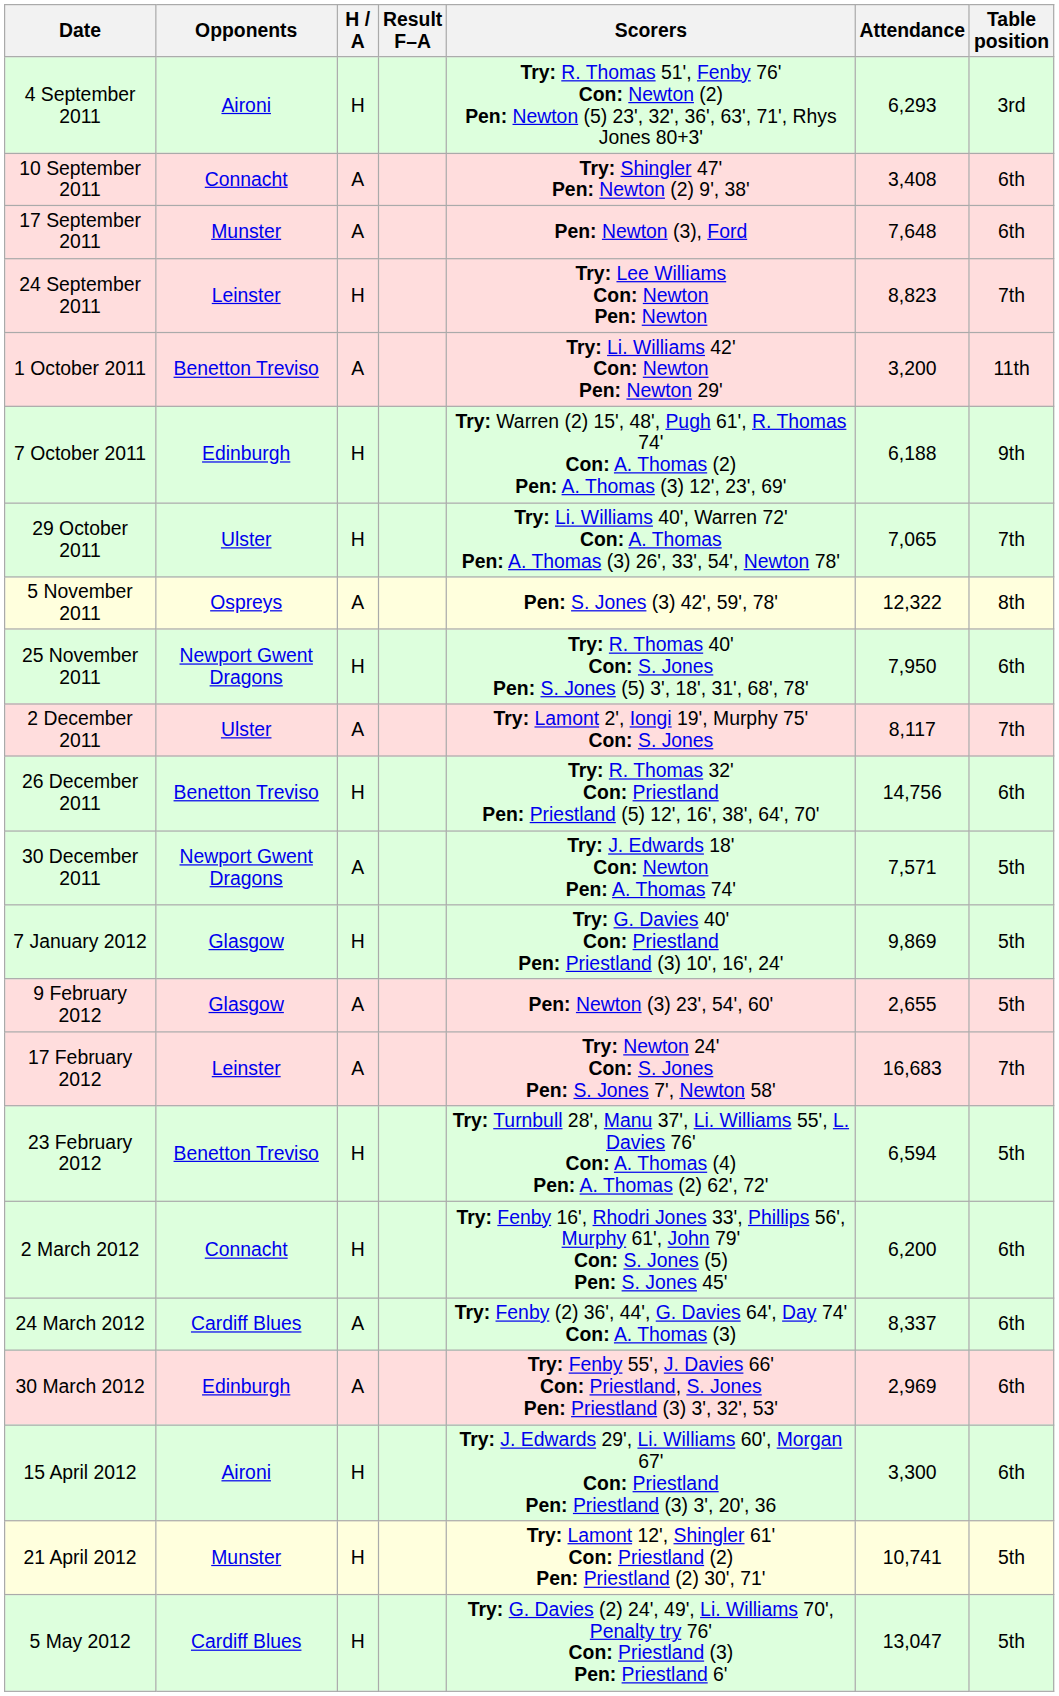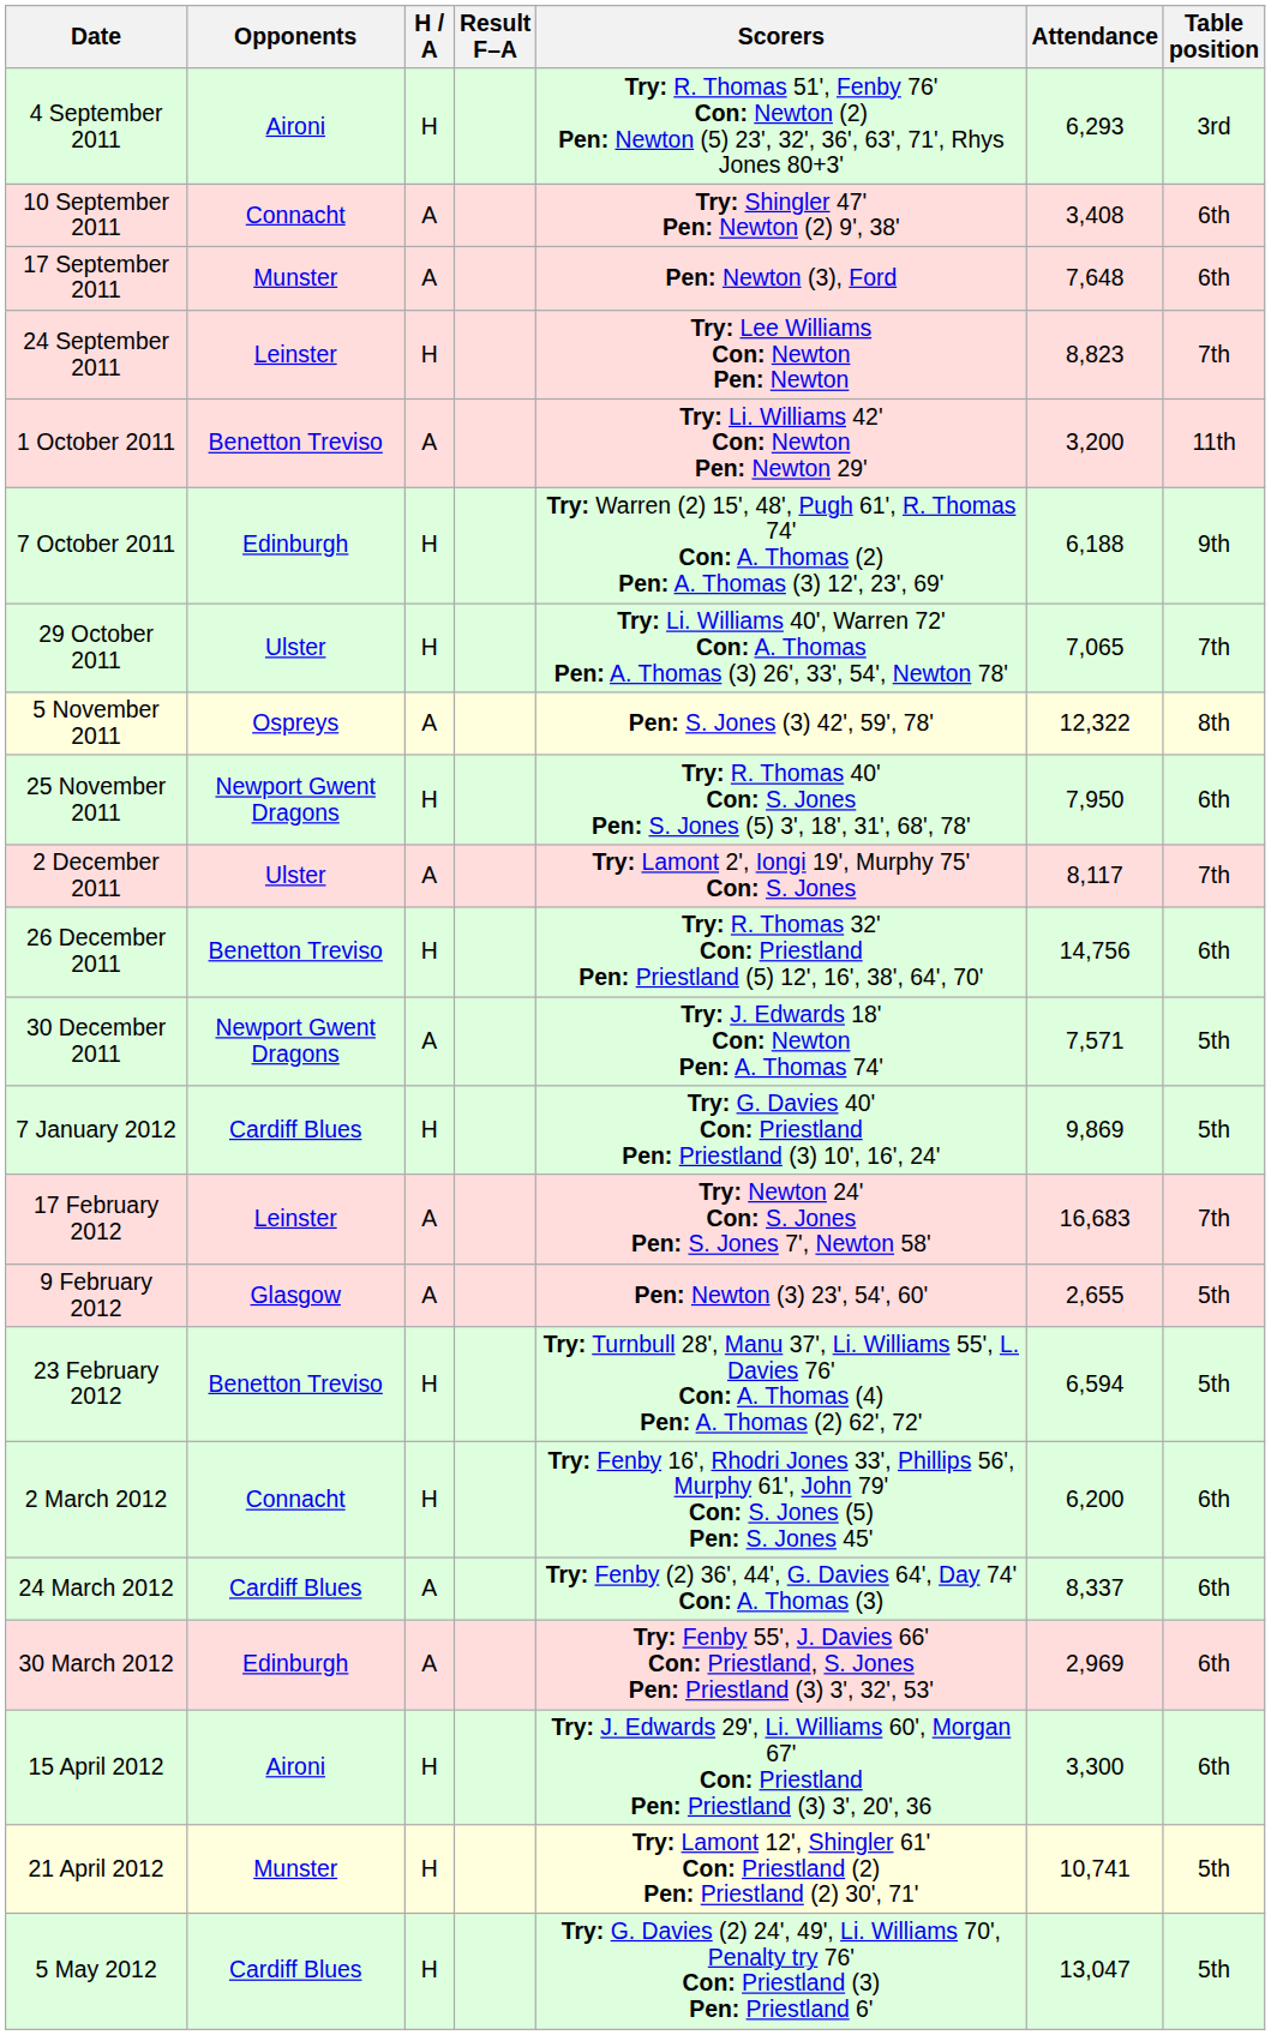 <table class="wikitable" style="text-align:center">
 <tr>
 <th>Date</th>
 <th>Opponents</th>
 <th>H / A</th>
 <th>Result<br>F–A</th>
 <th>Scorers</th>
 <th>Attendance</th>
 <th>Table<br>position</th>
 </tr>
 <tr bgcolor="ddffdd">
 <td>4 September 2011</td>
 <td><a href='#'>Aironi</a></td>
 <td>H</td>
 <td></td>
 <td><strong>Try:</strong> <a href='#'>R. Thomas</a> 51', <a href='#'>Fenby</a> 76'<br><strong>Con:</strong> <a href='#'>Newton</a> (2)<br><strong>Pen:</strong> <a href='#'>Newton</a> (5) 23', 32', 36', 63', 71', Rhys Jones 80+3'</td>
 <td>6,293</td>
 <td>3rd</td>
 </tr>
 <tr bgcolor="ffdddd">
 <td>10 September 2011</td>
 <td><a href='#'>Connacht</a></td>
 <td>A</td>
 <td></td>
 <td><strong>Try:</strong> <a href='#'>Shingler</a> 47'<br><strong>Pen:</strong> <a href='#'>Newton</a> (2) 9', 38'</td>
 <td>3,408</td>
 <td>6th</td>
 </tr>
 <tr bgcolor="ffdddd">
 <td>17 September 2011</td>
 <td><a href='#'>Munster</a></td>
 <td>A</td>
 <td></td>
 <td><strong>Pen:</strong> <a href='#'>Newton</a> (3), <a href='#'>Ford</a></td>
 <td>7,648</td>
 <td>6th</td>
 </tr>
 <tr bgcolor="ffdddd">
 <td>24 September 2011</td>
 <td><a href='#'>Leinster</a></td>
 <td>H</td>
 <td></td>
 <td><strong>Try:</strong> <a href='#'>Lee Williams</a><br><strong>Con:</strong> <a href='#'>Newton</a><br><strong>Pen:</strong> <a href='#'>Newton</a></td>
 <td>8,823</td>
 <td>7th</td>
 </tr>
 <tr bgcolor="ffdddd">
 <td>1 October 2011</td>
 <td><a href='#'>Benetton Treviso</a></td>
 <td>A</td>
 <td></td>
 <td><strong>Try:</strong> <a href='#'>Li. Williams</a> 42'<br><strong>Con:</strong> <a href='#'>Newton</a><br><strong>Pen:</strong> <a href='#'>Newton</a> 29'</td>
 <td>3,200</td>
 <td>11th</td>
 </tr>
 <tr bgcolor="ddffdd">
 <td>7 October 2011</td>
 <td><a href='#'>Edinburgh</a></td>
 <td>H</td>
 <td></td>
 <td><strong>Try:</strong> Warren (2) 15', 48', <a href='#'>Pugh</a> 61', <a href='#'>R. Thomas</a> 74'<br><strong>Con:</strong> <a href='#'>A. Thomas</a> (2)<br><strong>Pen:</strong> <a href='#'>A. Thomas</a> (3) 12', 23', 69'</td>
 <td>6,188</td>
 <td>9th</td>
 </tr>
 <tr bgcolor="ddffdd">
 <td>29 October 2011</td>
 <td><a href='#'>Ulster</a></td>
 <td>H</td>
 <td></td>
 <td><strong>Try:</strong> <a href='#'>Li. Williams</a> 40', Warren 72'<br><strong>Con:</strong> <a href='#'>A. Thomas</a><br><strong>Pen:</strong> <a href='#'>A. Thomas</a> (3) 26', 33', 54', <a href='#'>Newton</a> 78'</td>
 <td>7,065</td>
 <td>7th</td>
 </tr>
 <tr bgcolor="ffffdd">
 <td>5 November 2011</td>
 <td><a href='#'>Ospreys</a></td>
 <td>A</td>
 <td></td>
 <td><strong>Pen:</strong> <a href='#'>S. Jones</a> (3) 42', 59', 78'</td>
 <td>12,322</td>
 <td>8th</td>
 </tr>
 <tr bgcolor="ddffdd">
 <td>25 November 2011</td>
 <td><a href='#'>Newport Gwent Dragons</a></td>
 <td>H</td>
 <td></td>
 <td><strong>Try:</strong> <a href='#'>R. Thomas</a> 40'<br><strong>Con:</strong> <a href='#'>S. Jones</a><br><strong>Pen:</strong> <a href='#'>S. Jones</a> (5) 3', 18', 31', 68', 78'</td>
 <td>7,950</td>
 <td>6th</td>
 </tr>
 <tr bgcolor="ffdddd">
 <td>2 December 2011</td>
 <td><a href='#'>Ulster</a></td>
 <td>A</td>
 <td></td>
 <td><strong>Try:</strong> <a href='#'>Lamont</a> 2', <a href='#'>Iongi</a> 19', Murphy 75'<br><strong>Con:</strong> <a href='#'>S. Jones</a></td>
 <td>8,117</td>
 <td>7th</td>
 </tr>
 <tr bgcolor="ddffdd">
 <td>26 December 2011</td>
 <td><a href='#'>Benetton Treviso</a></td>
 <td>H</td>
 <td></td>
 <td><strong>Try:</strong> <a href='#'>R. Thomas</a> 32'<br><strong>Con:</strong> <a href='#'>Priestland</a><br><strong>Pen:</strong> <a href='#'>Priestland</a> (5) 12', 16', 38', 64', 70'</td>
 <td>14,756</td>
 <td>6th</td>
 </tr>
 <tr bgcolor="ddffdd">
 <td>30 December 2011</td>
 <td><a href='#'>Newport Gwent Dragons</a></td>
 <td>A</td>
 <td></td>
 <td><strong>Try:</strong> <a href='#'>J. Edwards</a> 18'<br><strong>Con:</strong> <a href='#'>Newton</a><br><strong>Pen:</strong> <a href='#'>A. Thomas</a> 74'</td>
 <td>7,571</td>
 <td>5th</td>
 </tr>
 <tr bgcolor="ddffdd">
 <td>7 January 2012</td>
-<td><a href='#'>Glasgow</a></td>
+<td><a href='#'>Cardiff Blues</a></td>
 <td>H</td>
 <td></td>
 <td><strong>Try:</strong> <a href='#'>G. Davies</a> 40'<br><strong>Con:</strong> <a href='#'>Priestland</a><br><strong>Pen:</strong> <a href='#'>Priestland</a> (3) 10', 16', 24'</td>
 <td>9,869</td>
-<td>5th</td>
-</tr>
-<tr bgcolor="ffdddd">
-<td>9 February 2012</td>
-<td><a href='#'>Glasgow</a></td>
-<td>A</td>
-<td></td>
-<td><strong>Pen:</strong> <a href='#'>Newton</a> (3) 23', 54', 60'</td>
-<td>2,655</td>
 <td>5th</td>
 </tr>
 <tr bgcolor="ffdddd">
 <td>17 February 2012</td>
 <td><a href='#'>Leinster</a></td>
 <td>A</td>
 <td></td>
 <td><strong>Try:</strong> <a href='#'>Newton</a> 24'<br><strong>Con:</strong> <a href='#'>S. Jones</a><br><strong>Pen:</strong> <a href='#'>S. Jones</a> 7', <a href='#'>Newton</a> 58'</td>
 <td>16,683</td>
 <td>7th</td>
+</tr>
+<tr bgcolor="ffdddd">
+<td>9 February 2012</td>
+<td><a href='#'>Glasgow</a></td>
+<td>A</td>
+<td></td>
+<td><strong>Pen:</strong> <a href='#'>Newton</a> (3) 23', 54', 60'</td>
+<td>2,655</td>
+<td>5th</td>
 </tr>
 <tr bgcolor="ddffdd">
 <td>23 February 2012</td>
 <td><a href='#'>Benetton Treviso</a></td>
 <td>H</td>
 <td></td>
 <td><strong>Try:</strong> <a href='#'>Turnbull</a> 28', <a href='#'>Manu</a> 37', <a href='#'>Li. Williams</a> 55', <a href='#'>L. Davies</a> 76'<br><strong>Con:</strong> <a href='#'>A. Thomas</a> (4)<br><strong>Pen:</strong> <a href='#'>A. Thomas</a> (2) 62', 72'</td>
 <td>6,594</td>
 <td>5th</td>
 </tr>
 <tr bgcolor="ddffdd">
 <td>2 March 2012</td>
 <td><a href='#'>Connacht</a></td>
 <td>H</td>
 <td></td>
 <td><strong>Try:</strong> <a href='#'>Fenby</a> 16', <a href='#'>Rhodri Jones</a> 33', <a href='#'>Phillips</a> 56', <a href='#'>Murphy</a> 61', <a href='#'>John</a> 79'<br><strong>Con:</strong> <a href='#'>S. Jones</a> (5)<br><strong>Pen:</strong> <a href='#'>S. Jones</a> 45'</td>
 <td>6,200</td>
 <td>6th</td>
 </tr>
 <tr bgcolor="ddffdd">
 <td>24 March 2012</td>
 <td><a href='#'>Cardiff Blues</a></td>
 <td>A</td>
 <td></td>
 <td><strong>Try:</strong> <a href='#'>Fenby</a> (2) 36', 44', <a href='#'>G. Davies</a> 64', <a href='#'>Day</a> 74'<br><strong>Con:</strong> <a href='#'>A. Thomas</a> (3)</td>
 <td>8,337</td>
 <td>6th</td>
 </tr>
 <tr bgcolor="ffdddd">
 <td>30 March 2012</td>
 <td><a href='#'>Edinburgh</a></td>
 <td>A</td>
 <td></td>
 <td><strong>Try:</strong> <a href='#'>Fenby</a> 55', <a href='#'>J. Davies</a> 66'<br><strong>Con:</strong> <a href='#'>Priestland</a>, <a href='#'>S. Jones</a><br><strong>Pen:</strong> <a href='#'>Priestland</a> (3) 3', 32', 53'</td>
 <td>2,969</td>
 <td>6th</td>
 </tr>
 <tr bgcolor="ddffdd">
 <td>15 April 2012</td>
 <td><a href='#'>Aironi</a></td>
 <td>H</td>
 <td></td>
 <td><strong>Try:</strong> <a href='#'>J. Edwards</a> 29', <a href='#'>Li. Williams</a> 60', <a href='#'>Morgan</a> 67'<br><strong>Con:</strong> <a href='#'>Priestland</a><br><strong>Pen:</strong> <a href='#'>Priestland</a> (3) 3', 20', 36</td>
 <td>3,300</td>
 <td>6th</td>
 </tr>
 <tr bgcolor="ffffdd">
 <td>21 April 2012</td>
 <td><a href='#'>Munster</a></td>
 <td>H</td>
 <td></td>
 <td><strong>Try:</strong> <a href='#'>Lamont</a> 12', <a href='#'>Shingler</a> 61'<br><strong>Con:</strong> <a href='#'>Priestland</a> (2)<br><strong>Pen:</strong> <a href='#'>Priestland</a> (2) 30', 71'</td>
 <td>10,741</td>
 <td>5th</td>
 </tr>
 <tr bgcolor="ddffdd">
 <td>5 May 2012</td>
 <td><a href='#'>Cardiff Blues</a></td>
 <td>H</td>
 <td></td>
 <td><strong>Try:</strong> <a href='#'>G. Davies</a> (2) 24', 49', <a href='#'>Li. Williams</a> 70', <a href='#'>Penalty try</a> 76'<br><strong>Con:</strong> <a href='#'>Priestland</a> (3)<br><strong>Pen:</strong> <a href='#'>Priestland</a> 6'</td>
 <td>13,047</td>
 <td>5th</td>
 </tr>
 </table>
